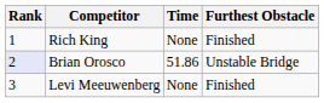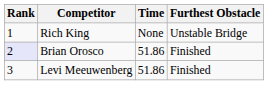 <table class="wikitable sortable mw-collapsible">
 <tr>
 <th>Rank</th>
 <th>Competitor</th>
 <th>Time</th>
 <th>Furthest Obstacle</th>
 </tr>
 <tr>
 <td>1</td>
 <td>Rich King</td>
 <td>None</td>
-<td>Finished</td>
+<td>Unstable Bridge</td>
 </tr>
 <tr>
 <td style="background: lavender;">2</td>
 <td>Brian Orosco</td>
 <td>51.86</td>
-<td>Unstable Bridge</td>
+<td>Finished</td>
 </tr>
 <tr>
 <td>3</td>
 <td>Levi Meeuwenberg</td>
-<td>None</td>
+<td>51.86</td>
 <td>Finished</td>
 </tr>
 </table>
